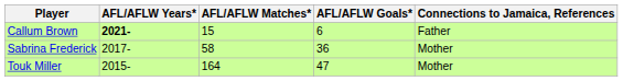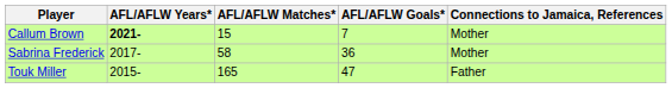 <table class="wikitable sortable">
 <tr>
 <th>Player</th>
 <th>AFL/AFLW Years*</th>
 <th>AFL/AFLW Matches*</th>
 <th>AFL/AFLW Goals*</th>
 <th>Connections to Jamaica, References</th>
 </tr>
 <tr bgcolor=#CCFF99>
 <td><a href='#'>Callum Brown</a></td>
 <td><strong>2021-</strong></td>
 <td>15</td>
-<td>6</td>
-<td>Father</td>
+<td>7</td>
+<td>Mother</td>
 </tr>
 <tr bgcolor=#CCFF99>
 <td><a href='#'>Sabrina Frederick</a></td>
 <td>2017-</td>
 <td>58</td>
 <td>36</td>
 <td>Mother</td>
 </tr>
 <tr bgcolor=#CCFF99>
 <td><a href='#'>Touk Miller</a></td>
 <td>2015-</td>
-<td>164</td>
+<td>165</td>
 <td>47</td>
-<td>Mother</td>
+<td>Father</td>
 </tr>
 </table>
